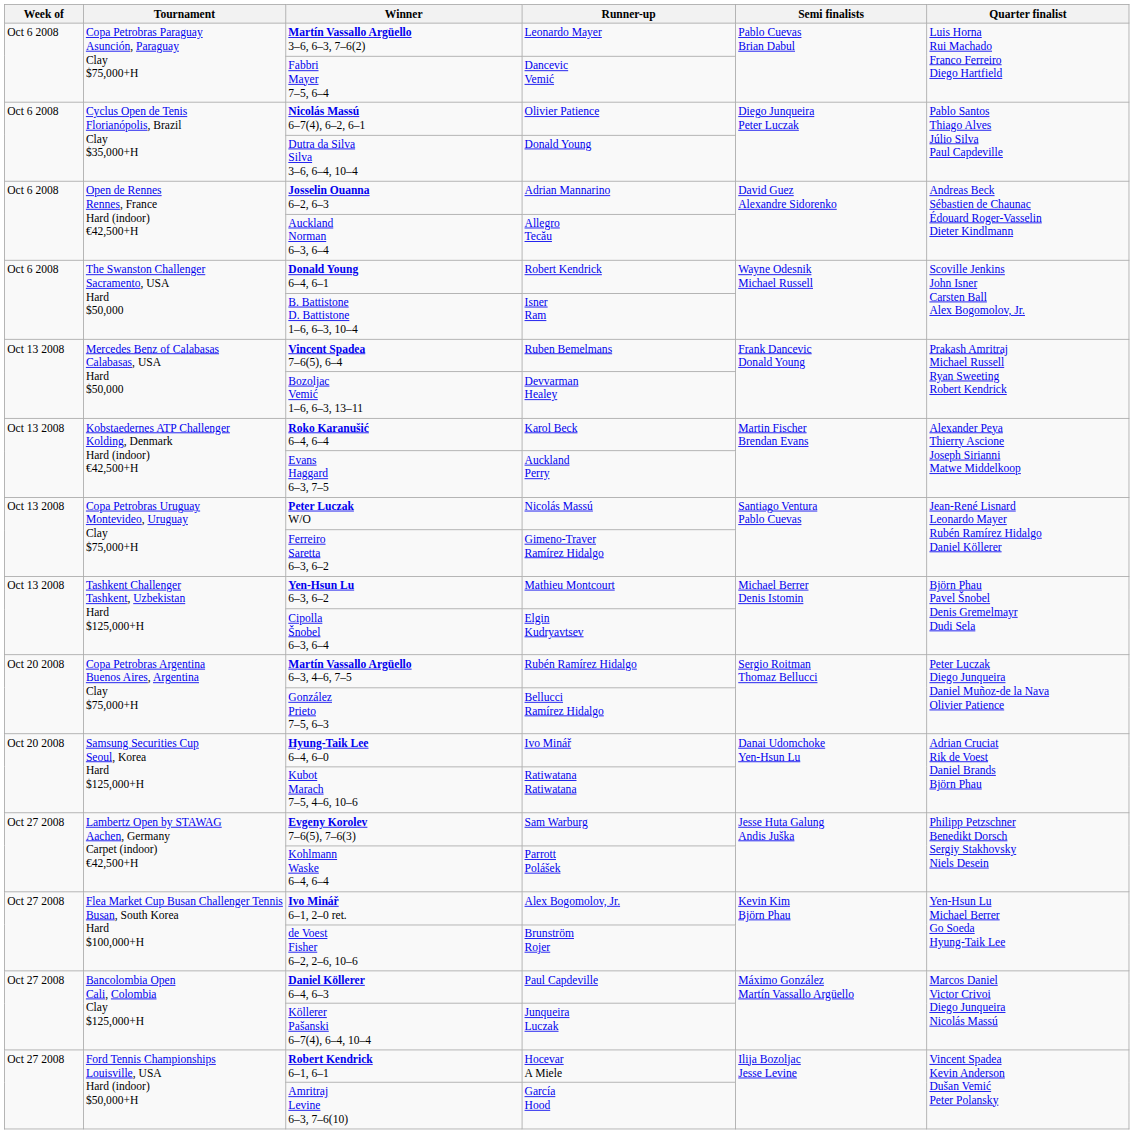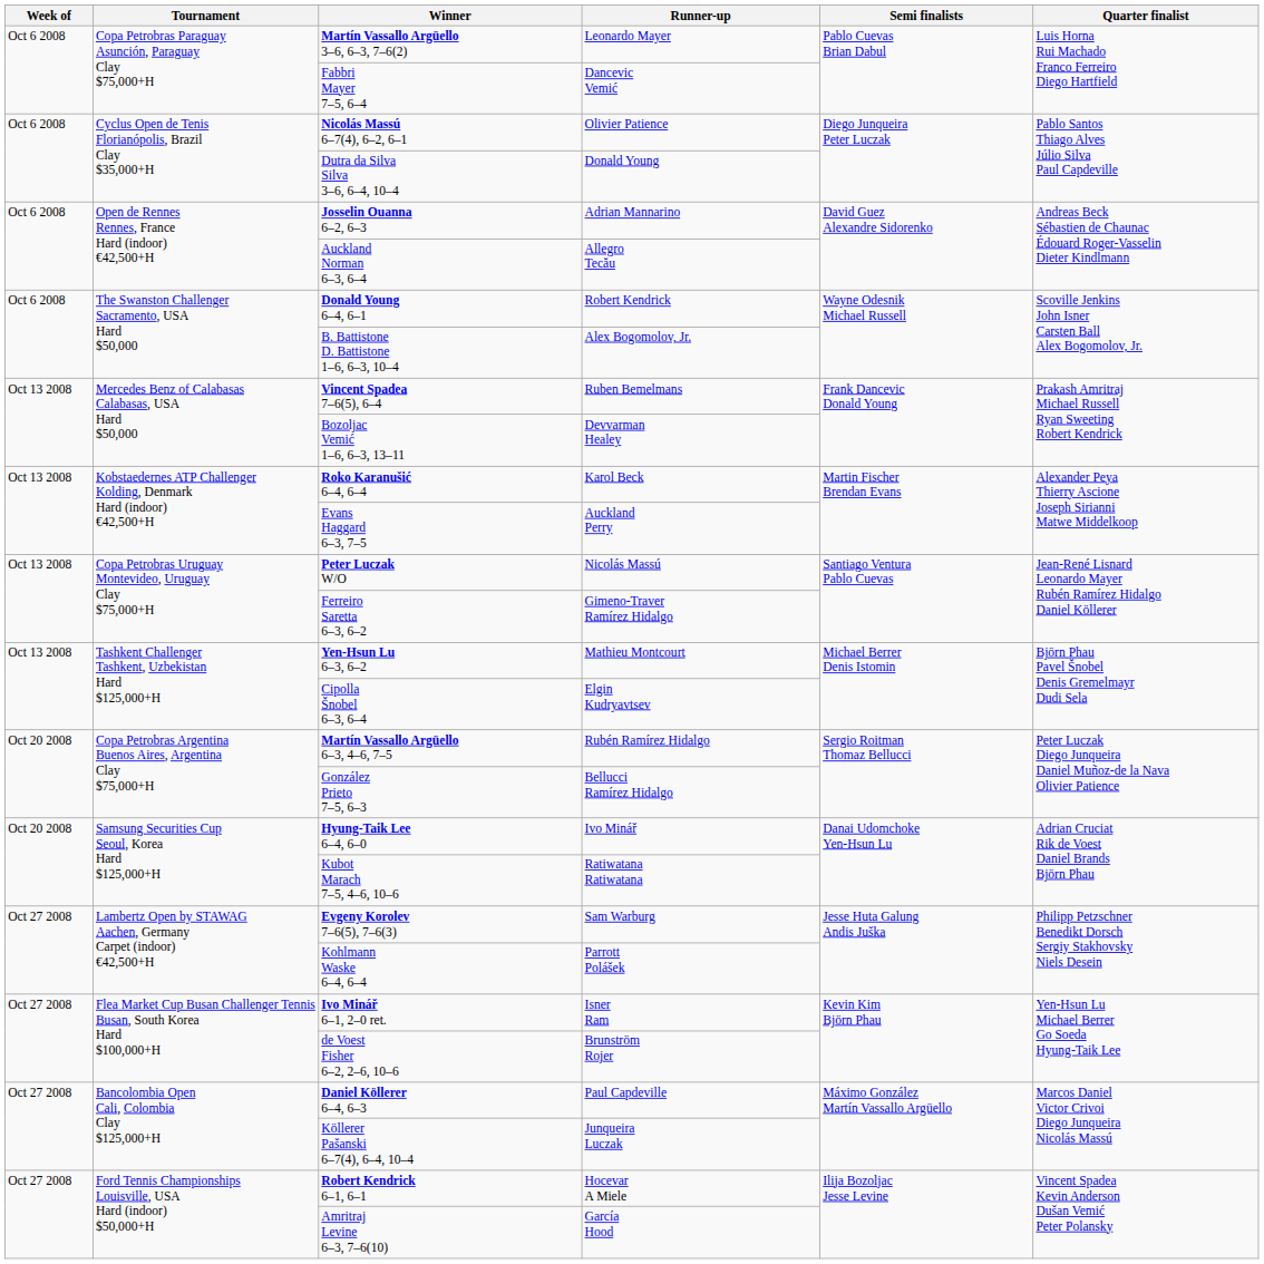 <table class=wikitable style=font-size:85%>
 <tr>
 <th width=7%>Week of</th>
 <th width=18%>Tournament</th>
 <th width=21%>Winner</th>
 <th width=19%>Runner-up</th>
 <th width=17%>Semi finalists</th>
 <th width=22%>Quarter finalist</th>
 </tr>
 <tr valign=top>
 <td rowspan=2>Oct 6 2008</td>
 <td rowspan=2><a href='#'>Copa Petrobras Paraguay</a><br> <a href='#'>Asunción</a>, <a href='#'>Paraguay</a><br>Clay<br>$75,000+H</td>
 <td> <strong><a href='#'>Martín Vassallo Argüello</a></strong><br>3–6, 6–3, 7–6(2)</td>
 <td> <a href='#'>Leonardo Mayer</a></td>
 <td rowspan=2> <a href='#'>Pablo Cuevas</a><br> <a href='#'>Brian Dabul</a></td>
 <td rowspan=2> <a href='#'>Luis Horna</a><br> <a href='#'>Rui Machado</a><br> <a href='#'>Franco Ferreiro</a><br> <a href='#'>Diego Hartfield</a></td>
 </tr>
 <tr valign=top>
 <td> <a href='#'>Fabbri</a> <br>  <a href='#'>Mayer</a><br>7–5, 6–4</td>
 <td> <a href='#'>Dancevic</a> <br>  <a href='#'>Vemić</a></td>
 </tr>
 <tr valign=top>
 <td rowspan=2>Oct 6 2008</td>
 <td rowspan=2><a href='#'>Cyclus Open de Tenis</a><br> <a href='#'>Florianópolis</a>, Brazil<br>Clay<br>$35,000+H</td>
 <td> <strong><a href='#'>Nicolás Massú</a></strong><br>6–7(4), 6–2, 6–1</td>
 <td> <a href='#'>Olivier Patience</a></td>
 <td rowspan=2> <a href='#'>Diego Junqueira</a><br> <a href='#'>Peter Luczak</a></td>
 <td rowspan=2> <a href='#'>Pablo Santos</a><br> <a href='#'>Thiago Alves</a><br> <a href='#'>Júlio Silva</a><br> <a href='#'>Paul Capdeville</a></td>
 </tr>
 <tr valign=top>
 <td> <a href='#'>Dutra da Silva</a> <br>  <a href='#'>Silva</a><br>3–6, 6–4, 10–4</td>
 <td> <a href='#'>Donald Young</a></td>
 </tr>
 <tr valign=top>
 <td rowspan=2>Oct 6 2008</td>
 <td rowspan=2><a href='#'>Open de Rennes</a><br> <a href='#'>Rennes</a>, France<br>Hard (indoor)<br>€42,500+H</td>
 <td> <strong><a href='#'>Josselin Ouanna</a></strong><br>6–2, 6–3</td>
 <td> <a href='#'>Adrian Mannarino</a></td>
 <td rowspan=2> <a href='#'>David Guez</a><br> <a href='#'>Alexandre Sidorenko</a></td>
 <td rowspan=2> <a href='#'>Andreas Beck</a><br> <a href='#'>Sébastien de Chaunac</a><br> <a href='#'>Édouard Roger-Vasselin</a><br> <a href='#'>Dieter Kindlmann</a></td>
 </tr>
 <tr valign=top>
 <td> <a href='#'>Auckland</a> <br>  <a href='#'>Norman</a><br>6–3, 6–4</td>
 <td> <a href='#'>Allegro</a> <br>  <a href='#'>Tecău</a></td>
 </tr>
 <tr valign=top>
 <td rowspan=2>Oct 6 2008</td>
 <td rowspan=2><a href='#'>The Swanston Challenger</a><br><a href='#'>Sacramento</a>, USA<br>Hard<br>$50,000</td>
 <td> <strong><a href='#'>Donald Young</a></strong><br>6–4, 6–1</td>
 <td> <a href='#'>Robert Kendrick</a></td>
 <td rowspan=2> <a href='#'>Wayne Odesnik</a><br> <a href='#'>Michael Russell</a></td>
 <td rowspan=2> <a href='#'>Scoville Jenkins</a><br> <a href='#'>John Isner</a><br> <a href='#'>Carsten Ball</a><br> <a href='#'>Alex Bogomolov, Jr.</a></td>
 </tr>
 <tr valign=top>
 <td> <a href='#'>B. Battistone</a> <br>  <a href='#'>D. Battistone</a><br>1–6, 6–3, 10–4</td>
-<td> <a href='#'>Isner</a> <br>  <a href='#'>Ram</a></td>
+<td> <a href='#'>Alex Bogomolov, Jr.</a></td>
 </tr>
 <tr valign=top>
 <td rowspan=2>Oct 13 2008</td>
 <td rowspan=2><a href='#'>Mercedes Benz of Calabasas</a><br> <a href='#'>Calabasas</a>, USA<br>Hard<br>$50,000</td>
 <td> <strong><a href='#'>Vincent Spadea</a></strong><br>7–6(5), 6–4</td>
 <td> <a href='#'>Ruben Bemelmans</a></td>
 <td rowspan=2> <a href='#'>Frank Dancevic</a><br> <a href='#'>Donald Young</a></td>
 <td rowspan=2> <a href='#'>Prakash Amritraj</a><br> <a href='#'>Michael Russell</a><br> <a href='#'>Ryan Sweeting</a><br> <a href='#'>Robert Kendrick</a></td>
 </tr>
 <tr valign=top>
 <td> <a href='#'>Bozoljac</a> <br>  <a href='#'>Vemić</a><br>1–6, 6–3, 13–11</td>
 <td> <a href='#'>Devvarman</a> <br>  <a href='#'>Healey</a></td>
 </tr>
 <tr valign=top>
 <td rowspan=2>Oct 13 2008</td>
 <td rowspan=2><a href='#'>Kobstaedernes ATP Challenger</a><br> <a href='#'>Kolding</a>, Denmark<br>Hard (indoor)<br>€42,500+H</td>
 <td> <strong><a href='#'>Roko Karanušić</a></strong><br>6–4, 6–4</td>
 <td> <a href='#'>Karol Beck</a></td>
 <td rowspan=2> <a href='#'>Martin Fischer</a><br> <a href='#'>Brendan Evans</a></td>
 <td rowspan=2> <a href='#'>Alexander Peya</a><br> <a href='#'>Thierry Ascione</a><br> <a href='#'>Joseph Sirianni</a><br> <a href='#'>Matwe Middelkoop</a></td>
 </tr>
 <tr valign=top>
 <td> <a href='#'>Evans</a> <br>  <a href='#'>Haggard</a><br>6–3, 7–5</td>
 <td> <a href='#'>Auckland</a> <br>  <a href='#'>Perry</a></td>
 </tr>
 <tr valign=top>
 <td rowspan=2>Oct 13 2008</td>
 <td rowspan=2><a href='#'>Copa Petrobras Uruguay</a><br><a href='#'>Montevideo</a>, <a href='#'>Uruguay</a><br>Clay<br>$75,000+H</td>
 <td> <strong><a href='#'>Peter Luczak</a></strong><br>W/O</td>
 <td> <a href='#'>Nicolás Massú</a></td>
 <td rowspan=2> <a href='#'>Santiago Ventura</a><br> <a href='#'>Pablo Cuevas</a></td>
 <td rowspan=2> <a href='#'>Jean-René Lisnard</a><br> <a href='#'>Leonardo Mayer</a><br> <a href='#'>Rubén Ramírez Hidalgo</a><br> <a href='#'>Daniel Köllerer</a></td>
 </tr>
 <tr valign=top>
 <td> <a href='#'>Ferreiro</a> <br>  <a href='#'>Saretta</a><br>6–3, 6–2</td>
 <td> <a href='#'>Gimeno-Traver</a> <br>  <a href='#'>Ramírez Hidalgo</a></td>
 </tr>
 <tr valign=top>
 <td rowspan=2>Oct 13 2008</td>
 <td rowspan=2><a href='#'>Tashkent Challenger</a><br> <a href='#'>Tashkent</a>, <a href='#'>Uzbekistan</a><br>Hard<br>$125,000+H</td>
 <td> <strong><a href='#'>Yen-Hsun Lu</a></strong><br>6–3, 6–2</td>
 <td> <a href='#'>Mathieu Montcourt</a></td>
 <td rowspan=2> <a href='#'>Michael Berrer</a><br> <a href='#'>Denis Istomin</a></td>
 <td rowspan=2> <a href='#'>Björn Phau</a><br> <a href='#'>Pavel Šnobel</a><br> <a href='#'>Denis Gremelmayr</a><br> <a href='#'>Dudi Sela</a></td>
 </tr>
 <tr valign=top>
 <td> <a href='#'>Cipolla</a> <br>  <a href='#'>Šnobel</a><br>6–3, 6–4</td>
 <td> <a href='#'>Elgin</a> <br>  <a href='#'>Kudryavtsev</a></td>
 </tr>
 <tr valign=top>
 <td rowspan=2>Oct 20 2008</td>
 <td rowspan=2><a href='#'>Copa Petrobras Argentina</a><br> <a href='#'>Buenos Aires</a>, <a href='#'>Argentina</a><br>Clay<br>$75,000+H</td>
 <td> <strong><a href='#'>Martín Vassallo Argüello</a></strong><br>6–3, 4–6, 7–5</td>
 <td> <a href='#'>Rubén Ramírez Hidalgo</a></td>
 <td rowspan=2> <a href='#'>Sergio Roitman</a><br> <a href='#'>Thomaz Bellucci</a></td>
 <td rowspan=2> <a href='#'>Peter Luczak</a><br> <a href='#'>Diego Junqueira</a><br> <a href='#'>Daniel Muñoz-de la Nava</a><br> <a href='#'>Olivier Patience</a></td>
 </tr>
 <tr valign=top>
 <td> <a href='#'>González</a> <br>  <a href='#'>Prieto</a><br>7–5, 6–3</td>
 <td> <a href='#'>Bellucci</a> <br>  <a href='#'>Ramírez Hidalgo</a></td>
 </tr>
 <tr valign=top>
 <td rowspan=2>Oct 20 2008</td>
 <td rowspan=2><a href='#'>Samsung Securities Cup</a><br> <a href='#'>Seoul</a>, Korea<br>Hard<br>$125,000+H</td>
 <td> <strong><a href='#'>Hyung-Taik Lee</a></strong><br>6–4, 6–0</td>
 <td> <a href='#'>Ivo Minář</a></td>
 <td rowspan=2> <a href='#'>Danai Udomchoke</a><br> <a href='#'>Yen-Hsun Lu</a></td>
 <td rowspan=2> <a href='#'>Adrian Cruciat</a><br> <a href='#'>Rik de Voest</a><br> <a href='#'>Daniel Brands</a><br> <a href='#'>Björn Phau</a></td>
 </tr>
 <tr valign=top>
 <td> <a href='#'>Kubot</a> <br>  <a href='#'>Marach</a><br>7–5, 4–6, 10–6</td>
 <td> <a href='#'>Ratiwatana</a> <br>  <a href='#'>Ratiwatana</a></td>
 </tr>
 <tr valign=top>
 <td rowspan=2>Oct 27 2008</td>
 <td rowspan=2><a href='#'>Lambertz Open by STAWAG</a><br> <a href='#'>Aachen</a>, Germany<br>Carpet (indoor)<br>€42,500+H</td>
 <td> <strong><a href='#'>Evgeny Korolev</a></strong><br>7–6(5), 7–6(3)</td>
 <td> <a href='#'>Sam Warburg</a></td>
 <td rowspan=2> <a href='#'>Jesse Huta Galung</a><br> <a href='#'>Andis Juška</a></td>
 <td rowspan=2> <a href='#'>Philipp Petzschner</a><br> <a href='#'>Benedikt Dorsch</a><br> <a href='#'>Sergiy Stakhovsky</a><br> <a href='#'>Niels Desein</a></td>
 </tr>
 <tr valign=top>
 <td> <a href='#'>Kohlmann</a> <br>  <a href='#'>Waske</a><br>6–4, 6–4</td>
 <td> <a href='#'>Parrott</a> <br>  <a href='#'>Polášek</a></td>
 </tr>
 <tr valign=top>
 <td rowspan=2>Oct 27 2008</td>
 <td rowspan=2><a href='#'>Flea Market Cup Busan Challenger Tennis</a><br><a href='#'>Busan</a>, South Korea<br>Hard<br>$100,000+H</td>
 <td> <strong><a href='#'>Ivo Minář</a></strong><br>6–1, 2–0 ret.</td>
-<td> <a href='#'>Alex Bogomolov, Jr.</a></td>
+<td> <a href='#'>Isner</a> <br>  <a href='#'>Ram</a></td>
 <td rowspan=2> <a href='#'>Kevin Kim</a><br> <a href='#'>Björn Phau</a></td>
 <td rowspan=2> <a href='#'>Yen-Hsun Lu</a><br> <a href='#'>Michael Berrer</a><br> <a href='#'>Go Soeda</a><br> <a href='#'>Hyung-Taik Lee</a></td>
 </tr>
 <tr valign=top>
 <td> <a href='#'>de Voest</a> <br>  <a href='#'>Fisher</a><br>6–2, 2–6, 10–6</td>
 <td> <a href='#'>Brunström</a> <br>  <a href='#'>Rojer</a></td>
 </tr>
 <tr valign=top>
 <td rowspan=2>Oct 27 2008</td>
 <td rowspan=2><a href='#'>Bancolombia Open</a><br> <a href='#'>Cali</a>, <a href='#'>Colombia</a><br>Clay<br>$125,000+H</td>
 <td> <strong><a href='#'>Daniel Köllerer</a></strong><br>6–4, 6–3</td>
 <td> <a href='#'>Paul Capdeville</a></td>
 <td rowspan=2> <a href='#'>Máximo González</a><br> <a href='#'>Martín Vassallo Argüello</a></td>
 <td rowspan=2> <a href='#'>Marcos Daniel</a><br> <a href='#'>Victor Crivoi</a><br> <a href='#'>Diego Junqueira</a><br> <a href='#'>Nicolás Massú</a></td>
 </tr>
 <tr valign=top>
 <td> <a href='#'>Köllerer</a> <br>  <a href='#'>Pašanski</a><br>6–7(4), 6–4, 10–4</td>
 <td> <a href='#'>Junqueira</a> <br>  <a href='#'>Luczak</a></td>
 </tr>
 <tr valign=top>
 <td rowspan=2>Oct 27 2008</td>
 <td rowspan=2><a href='#'>Ford Tennis Championships</a><br> <a href='#'>Louisville</a>, USA<br>Hard (indoor)<br>$50,000+H</td>
 <td> <strong><a href='#'>Robert Kendrick</a></strong><br>6–1, 6–1</td>
 <td> <a href='#'>Hocevar</a> <br>  A Miele</td>
 <td rowspan=2> <a href='#'>Ilija Bozoljac</a><br> <a href='#'>Jesse Levine</a></td>
 <td rowspan=2> <a href='#'>Vincent Spadea</a><br> <a href='#'>Kevin Anderson</a><br> <a href='#'>Dušan Vemić</a><br> <a href='#'>Peter Polansky</a></td>
 </tr>
 <tr valign=top>
 <td> <a href='#'>Amritraj</a> <br>  <a href='#'>Levine</a><br>6–3, 7–6(10)</td>
 <td> <a href='#'>García</a> <br>  <a href='#'>Hood</a></td>
 </tr>
 </table>
